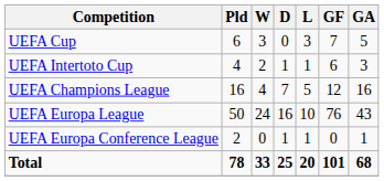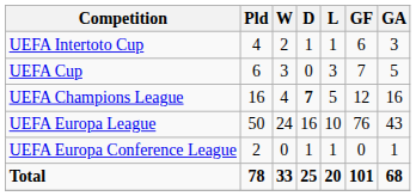 <table class="wikitable">
 <tr>
 <th>Competition</th>
 <th>Pld</th>
 <th>W</th>
 <th>D</th>
 <th>L</th>
 <th>GF</th>
 <th>GA</th>
 </tr>
 <tr>
+<td><a href='#'>UEFA Intertoto Cup</a></td>
+<td style="text-align:center;">4</td>
+<td style="text-align:center;">2</td>
+<td style="text-align:center;">1</td>
+<td style="text-align:center;">1</td>
+<td style="text-align:center;">6</td>
+<td style="text-align:center;">3</td>
+</tr>
+<tr>
 <td><a href='#'>UEFA Cup</a></td>
 <td style="text-align:center;">6</td>
 <td style="text-align:center;">3</td>
 <td style="text-align:center;">0</td>
 <td style="text-align:center;">3</td>
 <td style="text-align:center;">7</td>
 <td style="text-align:center;">5</td>
 </tr>
 <tr>
-<td><a href='#'>UEFA Intertoto Cup</a></td>
-<td style="text-align:center;">4</td>
-<td style="text-align:center;">2</td>
-<td style="text-align:center;">1</td>
-<td style="text-align:center;">1</td>
-<td style="text-align:center;">6</td>
-<td style="text-align:center;">3</td>
-</tr>
-<tr>
 <td><a href='#'>UEFA Champions League</a></td>
 <td style="text-align:center;">16</td>
 <td style="text-align:center;">4</td>
-<td style="text-align:center;">7</td>
+<td style="text-align:center;"><strong>7</strong></td>
 <td style="text-align:center;">5</td>
 <td style="text-align:center;">12</td>
 <td style="text-align:center;">16</td>
 </tr>
 <tr>
 <td><a href='#'>UEFA Europa League</a></td>
 <td style="text-align:center;">50</td>
 <td style="text-align:center;">24</td>
 <td style="text-align:center;">16</td>
 <td style="text-align:center;">10</td>
 <td style="text-align:center;">76</td>
 <td style="text-align:center;">43</td>
 </tr>
 <tr>
 <td><a href='#'>UEFA Europa Conference League</a></td>
 <td style="text-align:center;">2</td>
 <td style="text-align:center;">0</td>
 <td style="text-align:center;">1</td>
 <td style="text-align:center;">1</td>
 <td style="text-align:center;">0</td>
 <td style="text-align:center;">1</td>
 </tr>
 <tr>
 <td><strong>Total</strong></td>
 <td style="text-align:center;"><strong>78</strong></td>
 <td style="text-align:center;"><strong>33</strong></td>
 <td style="text-align:center;"><strong>25</strong></td>
 <td style="text-align:center;"><strong>20</strong></td>
 <td style="text-align:center;"><strong>101</strong></td>
 <td style="text-align:center;"><strong>68</strong></td>
 </tr>
 <tr>
 </tr>
 </table>
